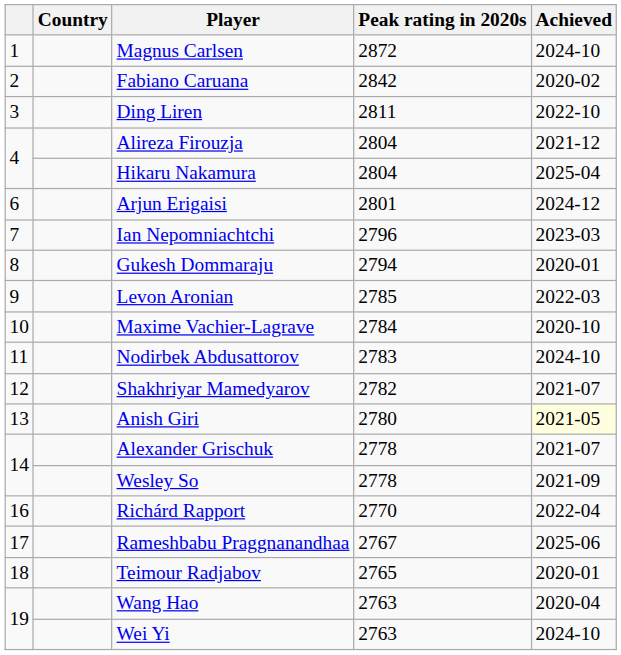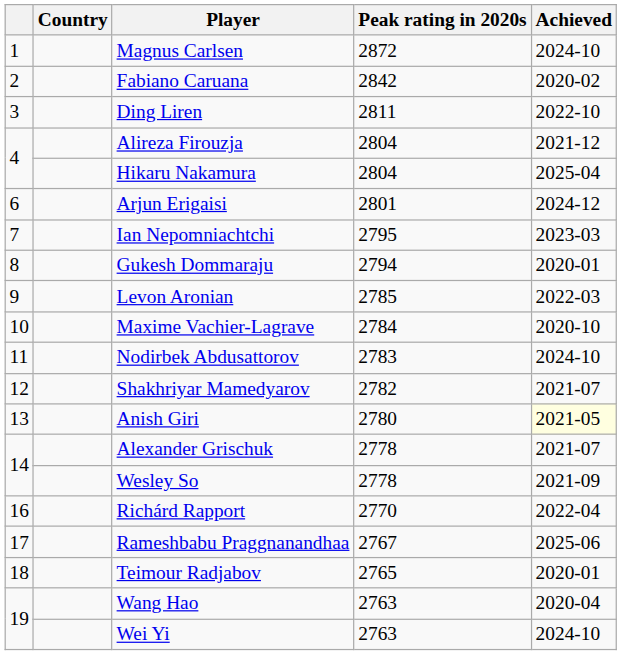 <table class="wikitable sortable" style="margin:auto;">
 <tr>
 <th></th>
 <th>Country</th>
 <th>Player</th>
 <th>Peak rating in 2020s</th>
 <th>Achieved</th>
 </tr>
 <tr>
 <td>1</td>
 <td></td>
 <td><a href='#'>Magnus Carlsen</a></td>
 <td>2872</td>
 <td>2024-10</td>
 </tr>
 <tr>
 <td>2</td>
 <td></td>
 <td><a href='#'>Fabiano Caruana</a></td>
 <td>2842</td>
 <td>2020-02</td>
 </tr>
 <tr>
 <td>3</td>
 <td></td>
 <td><a href='#'>Ding Liren</a></td>
 <td>2811</td>
 <td>2022-10</td>
 </tr>
 <tr>
 <td rowspan="2">4</td>
 <td></td>
 <td><a href='#'>Alireza Firouzja</a></td>
 <td>2804</td>
 <td>2021-12</td>
 </tr>
 <tr>
 <td></td>
 <td><a href='#'>Hikaru Nakamura</a></td>
 <td>2804</td>
 <td>2025-04</td>
 </tr>
 <tr>
 <td>6</td>
 <td></td>
 <td><a href='#'>Arjun Erigaisi</a></td>
 <td>2801</td>
 <td>2024-12</td>
 </tr>
 <tr>
 <td>7</td>
 <td></td>
 <td><a href='#'>Ian Nepomniachtchi</a></td>
-<td>2796</td>
+<td>2795</td>
 <td>2023-03</td>
 </tr>
 <tr>
 <td>8</td>
 <td></td>
 <td><a href='#'>Gukesh Dommaraju</a></td>
 <td>2794</td>
 <td>2020-01</td>
 </tr>
 <tr>
 <td>9</td>
 <td></td>
 <td><a href='#'>Levon Aronian</a></td>
 <td>2785</td>
 <td>2022-03</td>
 </tr>
 <tr>
 <td>10</td>
 <td></td>
 <td><a href='#'>Maxime Vachier-Lagrave</a></td>
 <td>2784</td>
 <td>2020-10</td>
 </tr>
 <tr>
 <td>11</td>
 <td></td>
 <td><a href='#'>Nodirbek Abdusattorov</a></td>
 <td>2783</td>
 <td>2024-10</td>
 </tr>
 <tr>
 <td>12</td>
 <td></td>
 <td><a href='#'>Shakhriyar Mamedyarov</a></td>
 <td>2782</td>
 <td>2021-07</td>
 </tr>
 <tr>
 <td>13</td>
 <td></td>
 <td><a href='#'>Anish Giri</a></td>
 <td>2780</td>
 <td style="background: lightyellow;">2021-05</td>
 </tr>
 <tr>
 <td rowspan=2>14</td>
 <td></td>
 <td><a href='#'>Alexander Grischuk</a></td>
 <td>2778</td>
 <td>2021-07</td>
 </tr>
 <tr>
 <td></td>
 <td><a href='#'>Wesley So</a></td>
 <td>2778</td>
 <td>2021-09</td>
 </tr>
 <tr>
 <td>16</td>
 <td></td>
 <td><a href='#'>Richárd Rapport</a></td>
 <td>2770</td>
 <td>2022-04</td>
 </tr>
 <tr>
 <td>17</td>
 <td></td>
 <td><a href='#'>Rameshbabu Praggnanandhaa</a></td>
 <td>2767</td>
 <td>2025-06</td>
 </tr>
 <tr>
 <td>18</td>
 <td></td>
 <td><a href='#'>Teimour Radjabov</a></td>
 <td>2765</td>
 <td>2020-01</td>
 </tr>
 <tr>
 <td rowspan=2>19</td>
 <td></td>
 <td><a href='#'>Wang Hao</a></td>
 <td>2763</td>
 <td>2020-04</td>
 </tr>
 <tr>
 <td></td>
 <td><a href='#'>Wei Yi</a></td>
 <td>2763</td>
 <td>2024-10</td>
 </tr>
 </table>
